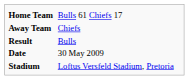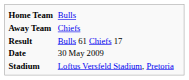 <table class="infobox" width="300" style="font-size: 90%;">
 <tr>
 <td colspan = "2"></td>
 </tr>
 <tr style="vertical-align: middle;">
 <td><strong>Home Team</strong></td>
-<td><a href='#'>Bulls</a> 61 <a href='#'>Chiefs</a> 17</td>
+<td><a href='#'>Bulls</a></td>
 </tr>
 <tr style="vertical-align: middle;">
 <td><strong>Away Team</strong></td>
 <td><a href='#'>Chiefs</a></td>
 </tr>
 <tr style="vertical-align: middle;">
 <td><strong>Result</strong></td>
-<td><a href='#'>Bulls</a></td>
+<td><a href='#'>Bulls</a> 61 <a href='#'>Chiefs</a> 17</td>
 </tr>
 <tr style="vertical-align: middle;">
 <td><strong>Date</strong></td>
 <td>30 May 2009</td>
 </tr>
 <tr style="vertical-align: middle;">
 <td><strong>Stadium</strong></td>
 <td><a href='#'>Loftus Versfeld Stadium</a>, <a href='#'>Pretoria</a></td>
 </tr>
 </table>
